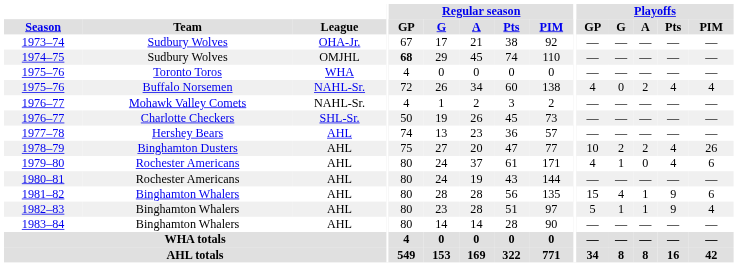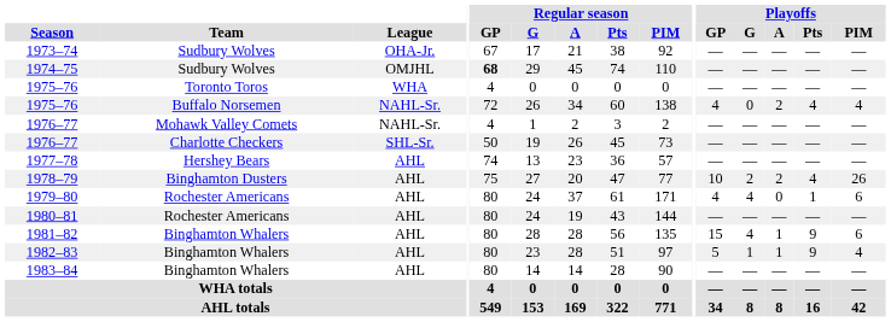 <table border="0" cellpadding="1" cellspacing="0" style="text-align:center; width:60em">
 <tr bgcolor="#e0e0e0">
 <th colspan="3" bgcolor="#ffffff"></th>
 <th rowspan="99" bgcolor="#ffffff"></th>
 <th colspan="5"><a href='#'>Regular season</a></th>
 <th rowspan="99" bgcolor="#ffffff"></th>
 <th colspan="5"><a href='#'>Playoffs</a></th>
 </tr>
 <tr bgcolor="#e0e0e0">
 <th><a href='#'>Season</a></th>
 <th>Team</th>
 <th>League</th>
 <th>GP</th>
 <th><a href='#'>G</a></th>
 <th><a href='#'>A</a></th>
 <th><a href='#'>Pts</a></th>
 <th><a href='#'>PIM</a></th>
 <th>GP</th>
 <th>G</th>
 <th>A</th>
 <th>Pts</th>
 <th>PIM</th>
 </tr>
 <tr>
 <td><a href='#'>1973–74</a></td>
 <td><a href='#'>Sudbury Wolves</a></td>
 <td><a href='#'>OHA-Jr.</a></td>
 <td>67</td>
 <td>17</td>
 <td>21</td>
 <td>38</td>
 <td>92</td>
 <td>—</td>
 <td>—</td>
 <td>—</td>
 <td>—</td>
 <td>—</td>
 </tr>
 <tr bgcolor="#f0f0f0">
 <td><a href='#'>1974–75</a></td>
 <td>Sudbury Wolves</td>
 <td>OMJHL</td>
 <td><strong>68</strong></td>
 <td>29</td>
 <td>45</td>
 <td>74</td>
 <td>110</td>
 <td>—</td>
 <td>—</td>
 <td>—</td>
 <td>—</td>
 <td>—</td>
 </tr>
 <tr>
 <td><a href='#'>1975–76</a></td>
 <td><a href='#'>Toronto Toros</a></td>
 <td><a href='#'>WHA</a></td>
 <td>4</td>
 <td>0</td>
 <td>0</td>
 <td>0</td>
 <td>0</td>
 <td>—</td>
 <td>—</td>
 <td>—</td>
 <td>—</td>
 <td>—</td>
 </tr>
 <tr bgcolor="#f0f0f0">
 <td><a href='#'>1975–76</a></td>
 <td><a href='#'>Buffalo Norsemen</a></td>
 <td><a href='#'>NAHL-Sr.</a></td>
 <td>72</td>
 <td>26</td>
 <td>34</td>
 <td>60</td>
 <td>138</td>
 <td>4</td>
 <td>0</td>
 <td>2</td>
 <td>4</td>
 <td>4</td>
 </tr>
 <tr>
 <td><a href='#'>1976–77</a></td>
 <td><a href='#'>Mohawk Valley Comets</a></td>
 <td>NAHL-Sr.</td>
 <td>4</td>
 <td>1</td>
 <td>2</td>
 <td>3</td>
 <td>2</td>
 <td>—</td>
 <td>—</td>
 <td>—</td>
 <td>—</td>
 <td>—</td>
 </tr>
 <tr bgcolor="#f0f0f0">
 <td><a href='#'>1976–77</a></td>
 <td><a href='#'>Charlotte Checkers</a></td>
 <td><a href='#'>SHL-Sr.</a></td>
 <td>50</td>
 <td>19</td>
 <td>26</td>
 <td>45</td>
 <td>73</td>
 <td>—</td>
 <td>—</td>
 <td>—</td>
 <td>—</td>
 <td>—</td>
 </tr>
 <tr>
 <td><a href='#'>1977–78</a></td>
 <td><a href='#'>Hershey Bears</a></td>
 <td><a href='#'>AHL</a></td>
 <td>74</td>
 <td>13</td>
 <td>23</td>
 <td>36</td>
 <td>57</td>
 <td>—</td>
 <td>—</td>
 <td>—</td>
 <td>—</td>
 <td>—</td>
 </tr>
 <tr bgcolor="#f0f0f0">
 <td><a href='#'>1978–79</a></td>
 <td><a href='#'>Binghamton Dusters</a></td>
 <td>AHL</td>
 <td>75</td>
 <td>27</td>
 <td>20</td>
 <td>47</td>
 <td>77</td>
 <td>10</td>
 <td>2</td>
 <td>2</td>
 <td>4</td>
 <td>26</td>
 </tr>
 <tr>
 <td><a href='#'>1979–80</a></td>
 <td><a href='#'>Rochester Americans</a></td>
 <td>AHL</td>
 <td>80</td>
 <td>24</td>
 <td>37</td>
 <td>61</td>
 <td>171</td>
 <td>4</td>
+<td>4</td>
+<td>0</td>
 <td>1</td>
-<td>0</td>
-<td>4</td>
 <td>6</td>
 </tr>
 <tr bgcolor="#f0f0f0">
 <td><a href='#'>1980–81</a></td>
 <td>Rochester Americans</td>
 <td>AHL</td>
 <td>80</td>
 <td>24</td>
 <td>19</td>
 <td>43</td>
 <td>144</td>
 <td>—</td>
 <td>—</td>
 <td>—</td>
 <td>—</td>
 <td>—</td>
 </tr>
 <tr>
 <td><a href='#'>1981–82</a></td>
 <td><a href='#'>Binghamton Whalers</a></td>
 <td>AHL</td>
 <td>80</td>
 <td>28</td>
 <td>28</td>
 <td>56</td>
 <td>135</td>
 <td>15</td>
 <td>4</td>
 <td>1</td>
 <td>9</td>
 <td>6</td>
 </tr>
 <tr bgcolor="#f0f0f0">
 <td><a href='#'>1982–83</a></td>
 <td>Binghamton Whalers</td>
 <td>AHL</td>
 <td>80</td>
 <td>23</td>
 <td>28</td>
 <td>51</td>
 <td>97</td>
 <td>5</td>
 <td>1</td>
 <td>1</td>
 <td>9</td>
 <td>4</td>
 </tr>
 <tr>
 <td><a href='#'>1983–84</a></td>
 <td>Binghamton Whalers</td>
 <td>AHL</td>
 <td>80</td>
 <td>14</td>
 <td>14</td>
 <td>28</td>
 <td>90</td>
 <td>—</td>
 <td>—</td>
 <td>—</td>
 <td>—</td>
 <td>—</td>
 </tr>
 <tr>
 </tr>
 <tr ALIGN="center" bgcolor="#e0e0e0">
 <th colspan="3">WHA totals</th>
 <th ALIGN="center">4</th>
 <th ALIGN="center">0</th>
 <th ALIGN="center">0</th>
 <th ALIGN="center">0</th>
 <th ALIGN="center">0</th>
 <th ALIGN="center">—</th>
 <th ALIGN="center">—</th>
 <th ALIGN="center">—</th>
 <th ALIGN="center">—</th>
 <th ALIGN="center">—</th>
 </tr>
 <tr>
 </tr>
 <tr ALIGN="center" bgcolor="#e0e0e0">
 <th colspan="3">AHL totals</th>
 <th ALIGN="center">549</th>
 <th ALIGN="center">153</th>
 <th ALIGN="center">169</th>
 <th ALIGN="center">322</th>
 <th ALIGN="center">771</th>
 <th ALIGN="center">34</th>
 <th ALIGN="center">8</th>
 <th ALIGN="center">8</th>
 <th ALIGN="center">16</th>
 <th ALIGN="center">42</th>
 </tr>
 </table>
